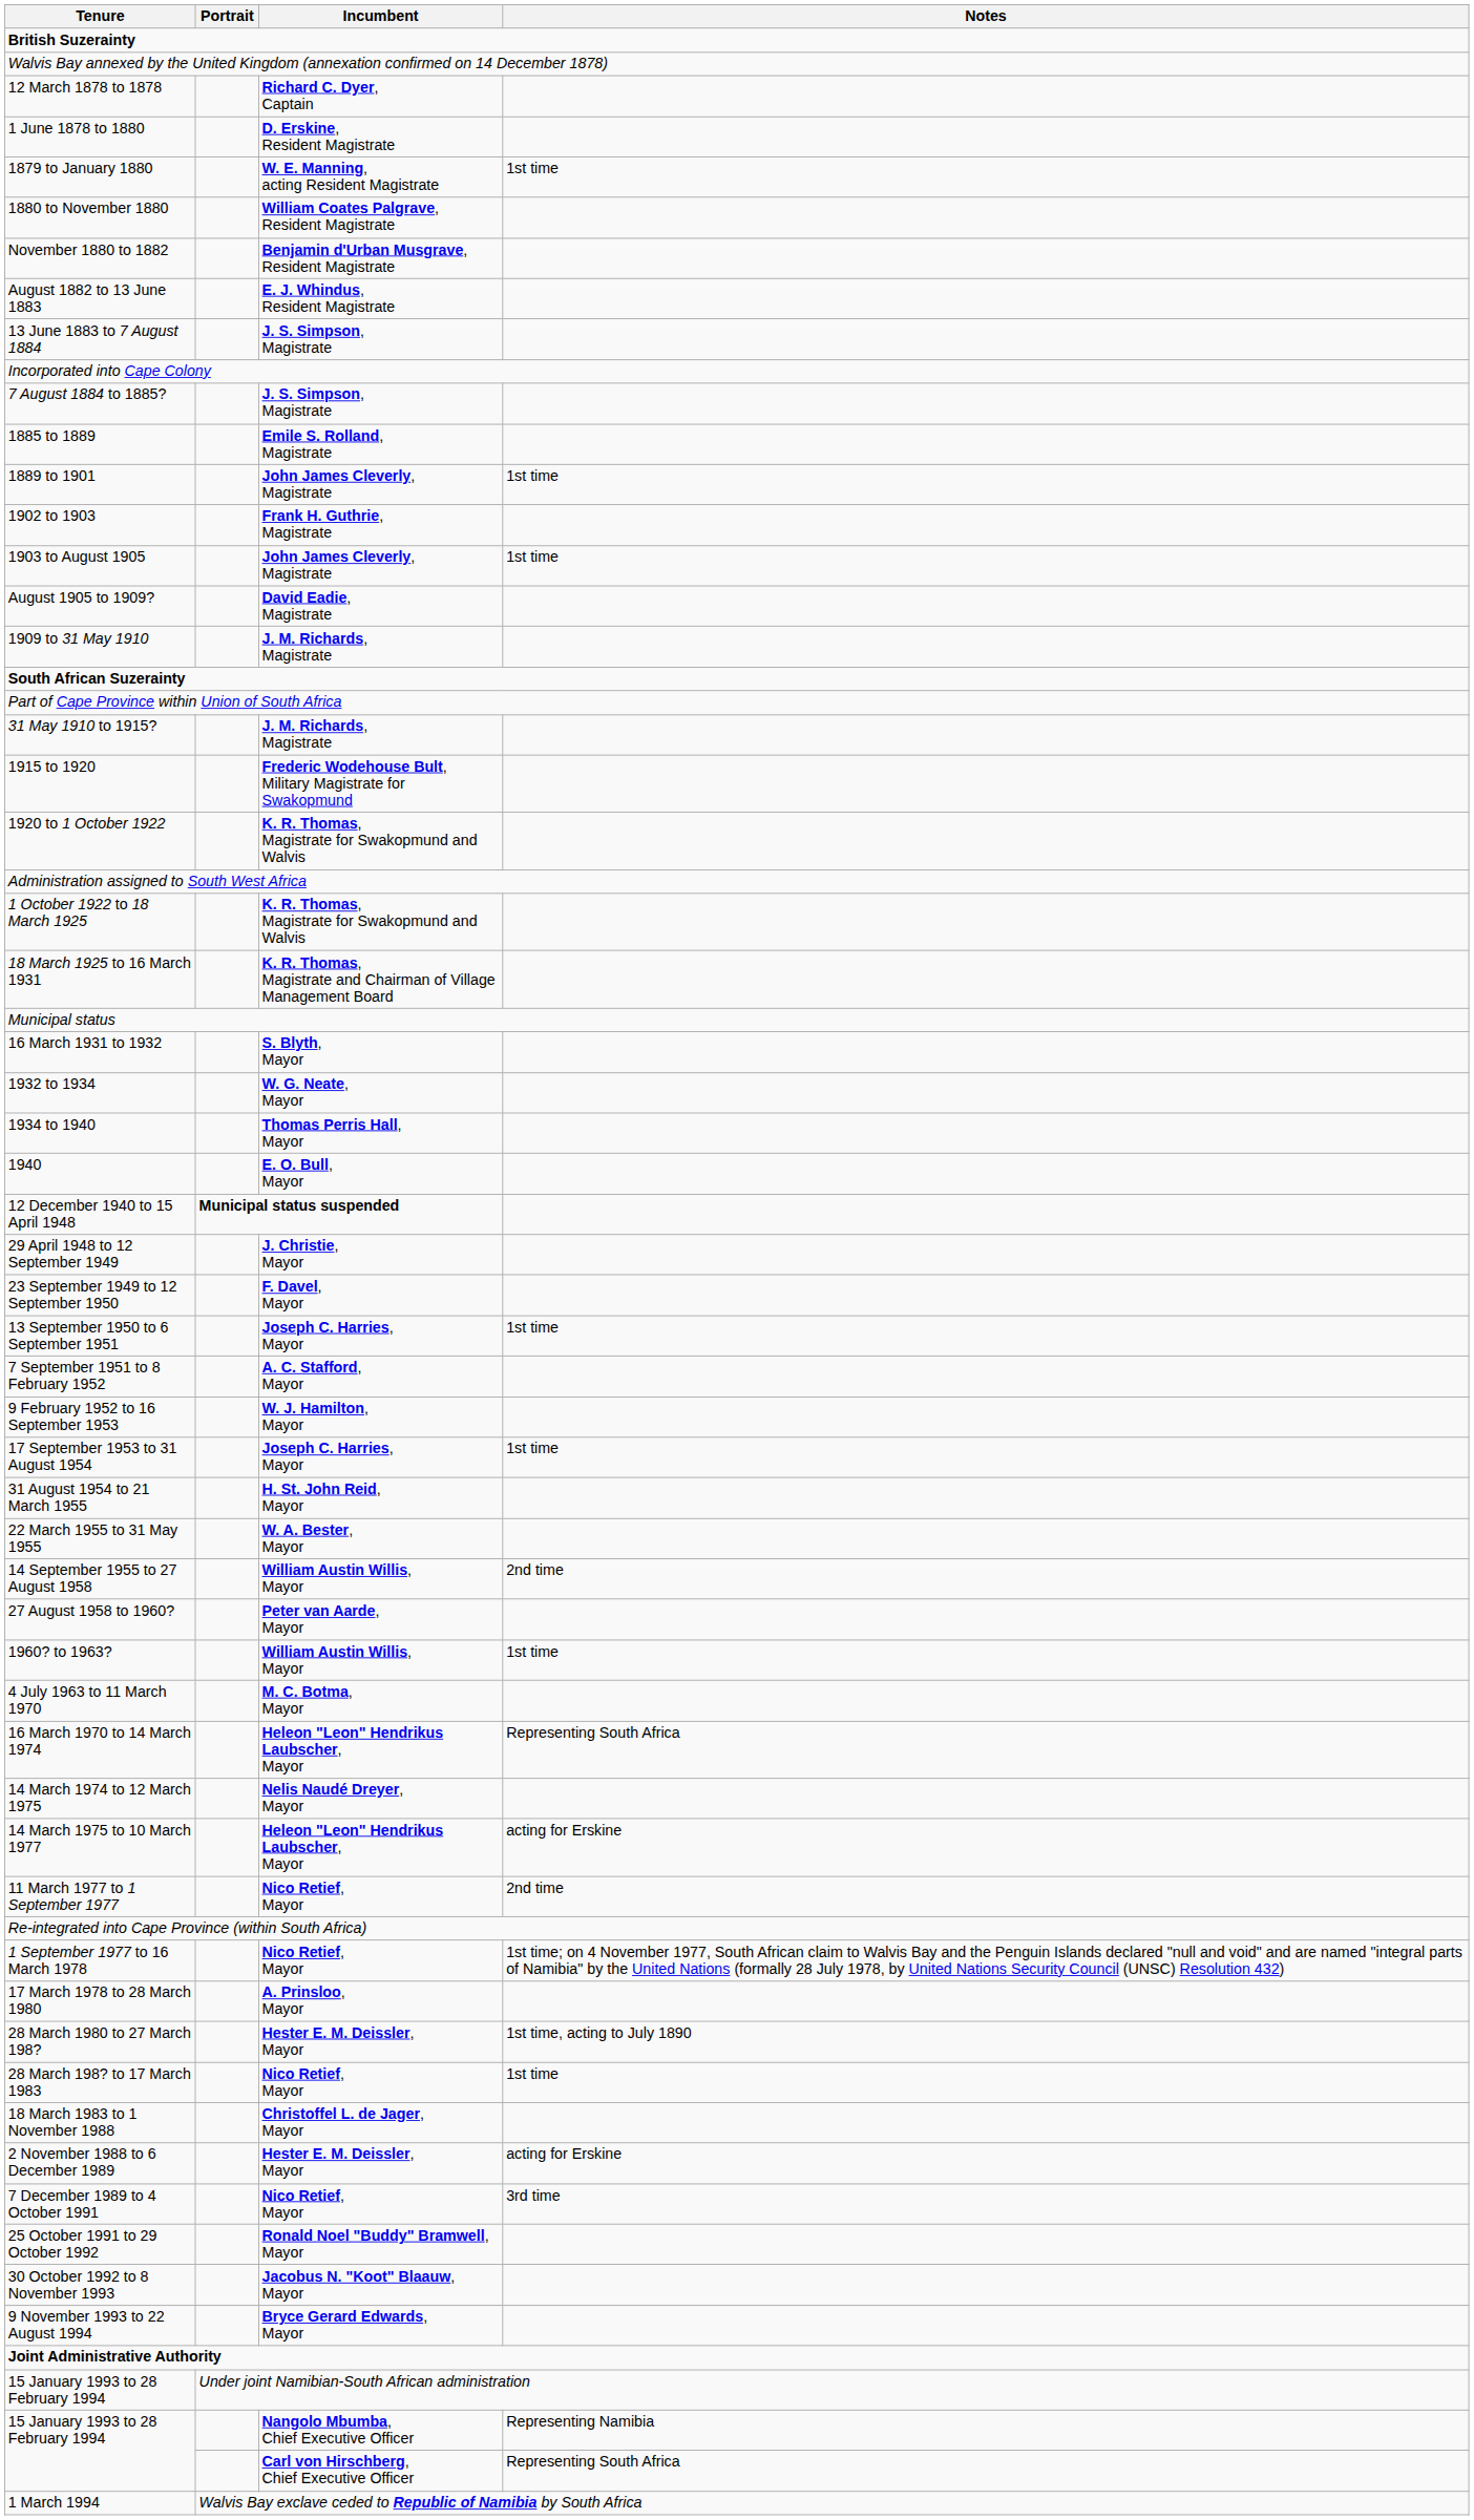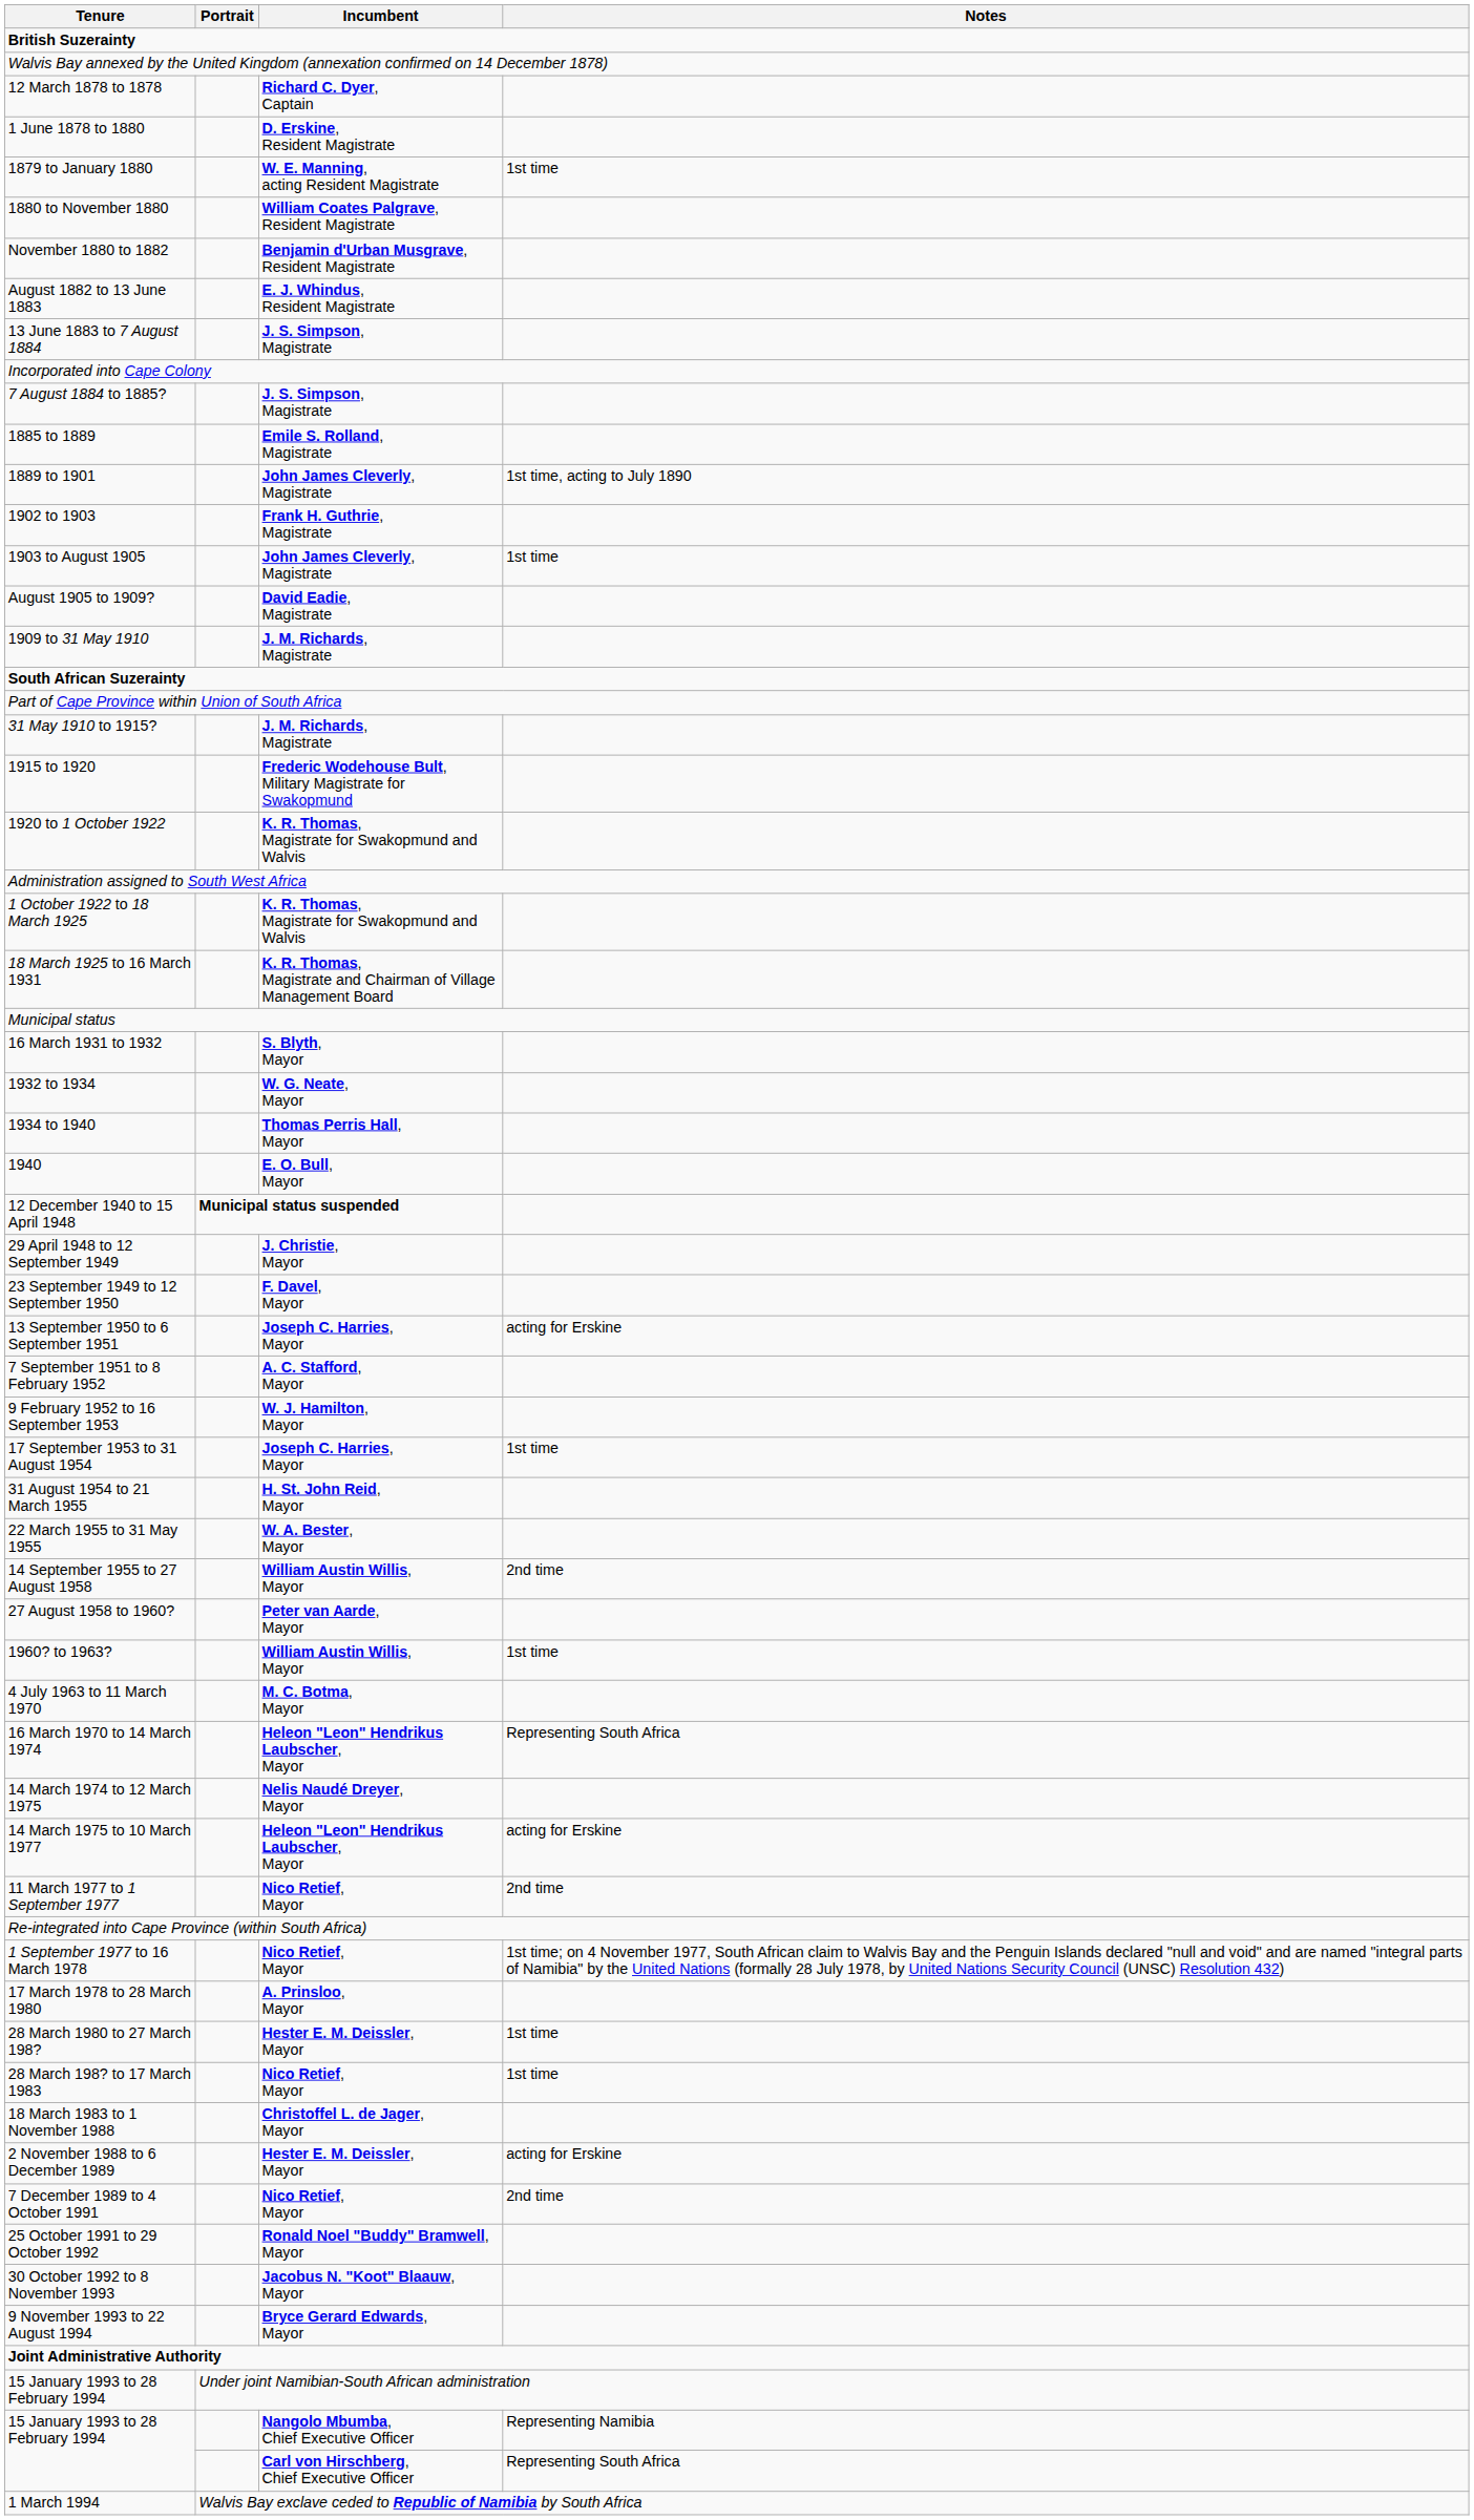 <table class="wikitable">
 <tr align=left>
 <th>Tenure</th>
 <th width=60px>Portrait</th>
 <th>Incumbent</th>
 <th>Notes</th>
 </tr>
 <tr valign=top>
 <td colspan="4"><strong>British Suzerainty</strong></td>
 </tr>
 <tr valign=top>
 <td colspan="4"><em>Walvis Bay annexed by the United Kingdom (annexation confirmed on 14 December 1878)</em></td>
 </tr>
 <tr valign=top>
 <td>12 March 1878 to 1878</td>
 <td></td>
 <td><strong><a href='#'>Richard C. Dyer</a></strong>, <br>Captain</td>
 <td></td>
 </tr>
 <tr valign=top>
 <td>1 June 1878 to 1880</td>
 <td></td>
 <td><strong><a href='#'>D. Erskine</a></strong>, <br>Resident Magistrate</td>
 <td></td>
 </tr>
 <tr valign=top>
 <td>1879 to January 1880</td>
 <td></td>
 <td><strong><a href='#'>W. E. Manning</a></strong>, <br>acting Resident Magistrate</td>
 <td>1st time</td>
 </tr>
 <tr valign=top>
 <td>1880 to November 1880</td>
 <td></td>
 <td><strong><a href='#'>William Coates Palgrave</a></strong>, <br>Resident Magistrate</td>
 <td></td>
 </tr>
 <tr valign=top>
 <td>November 1880 to 1882</td>
 <td></td>
 <td><strong><a href='#'>Benjamin d'Urban Musgrave</a></strong>, <br>Resident Magistrate</td>
 <td></td>
 </tr>
 <tr valign=top>
 <td>August 1882 to 13 June 1883</td>
 <td></td>
 <td><strong><a href='#'>E. J. Whindus</a></strong>, <br>Resident Magistrate</td>
 <td></td>
 </tr>
 <tr valign=top>
 <td>13 June 1883 to <em>7 August 1884</em></td>
 <td></td>
 <td><strong><a href='#'>J. S. Simpson</a></strong>, <br>Magistrate</td>
 <td></td>
 </tr>
 <tr valign=top>
 <td colspan="4"><em>Incorporated into <a href='#'>Cape Colony</a></em></td>
 </tr>
 <tr valign=top>
 <td><em>7 August 1884</em> to 1885?</td>
 <td></td>
 <td><strong><a href='#'>J. S. Simpson</a></strong>, <br>Magistrate</td>
 <td></td>
 </tr>
 <tr valign=top>
 <td>1885 to 1889</td>
 <td></td>
 <td><strong><a href='#'>Emile S. Rolland</a></strong>, <br>Magistrate</td>
 <td></td>
 </tr>
 <tr valign=top>
 <td>1889 to 1901</td>
 <td></td>
 <td><strong><a href='#'>John James Cleverly</a></strong>, <br>Magistrate</td>
-<td>1st time</td>
+<td>1st time, acting to July 1890</td>
 </tr>
 <tr valign=top>
 <td>1902 to 1903</td>
 <td></td>
 <td><strong><a href='#'>Frank H. Guthrie</a></strong>, <br>Magistrate</td>
 <td></td>
 </tr>
 <tr valign=top>
 <td>1903 to August 1905</td>
 <td></td>
 <td><strong><a href='#'>John James Cleverly</a></strong>, <br>Magistrate</td>
 <td>1st time</td>
 </tr>
 <tr valign=top>
 <td>August 1905 to 1909?</td>
 <td></td>
 <td><strong><a href='#'>David Eadie</a></strong>, <br>Magistrate</td>
 <td></td>
 </tr>
 <tr valign=top>
 <td>1909 to <em>31 May 1910</em></td>
 <td></td>
 <td><strong><a href='#'>J. M. Richards</a></strong>, <br>Magistrate</td>
 <td></td>
 </tr>
 <tr valign=top>
 <td colspan="4"><strong>South African Suzerainty</strong></td>
 </tr>
 <tr valign=top>
 <td colspan="4"><em>Part of <a href='#'>Cape Province</a> within <a href='#'>Union of South Africa</a></em></td>
 </tr>
 <tr valign=top>
 <td><em>31 May 1910</em> to 1915?</td>
 <td></td>
 <td><strong><a href='#'>J. M. Richards</a></strong>, <br>Magistrate</td>
 <td></td>
 </tr>
 <tr valign=top>
 <td>1915 to 1920</td>
 <td></td>
 <td><strong><a href='#'>Frederic Wodehouse Bult</a></strong>, <br>Military Magistrate for <a href='#'>Swakopmund</a></td>
 <td></td>
 </tr>
 <tr valign=top>
 <td>1920 to <em>1 October 1922</em></td>
 <td></td>
 <td><strong><a href='#'>K. R. Thomas</a></strong>, <br>Magistrate for Swakopmund and Walvis</td>
 <td></td>
 </tr>
 <tr valign=top>
 <td colspan="4"><em>Administration assigned to <a href='#'>South West Africa</a></em></td>
 </tr>
 <tr valign=top>
 <td><em>1 October 1922</em> to <em>18 March 1925</em></td>
 <td></td>
 <td><strong><a href='#'>K. R. Thomas</a></strong>, <br>Magistrate for Swakopmund and Walvis</td>
 <td></td>
 </tr>
 <tr valign=top>
 <td><em>18 March 1925</em> to 16 March 1931</td>
 <td></td>
 <td><strong><a href='#'>K. R. Thomas</a></strong>, <br>Magistrate and Chairman of Village Management Board</td>
 <td></td>
 </tr>
 <tr valign=top>
 <td colspan="4"><em>Municipal status</em></td>
 </tr>
 <tr valign=top>
 <td>16 March 1931 to 1932</td>
 <td></td>
 <td><strong><a href='#'>S. Blyth</a></strong>, <br>Mayor</td>
 <td></td>
 </tr>
 <tr valign=top>
 <td>1932 to 1934</td>
 <td></td>
 <td><strong><a href='#'>W. G. Neate</a></strong>, <br>Mayor</td>
 <td></td>
 </tr>
 <tr valign=top>
 <td>1934 to 1940</td>
 <td></td>
 <td><strong><a href='#'>Thomas Perris Hall</a></strong>, <br>Mayor</td>
 <td></td>
 </tr>
 <tr valign=top>
 <td>1940</td>
 <td></td>
 <td><strong><a href='#'>E. O. Bull</a></strong>, <br>Mayor</td>
 <td></td>
 </tr>
 <tr valign=top>
 <td>12 December 1940 to 15 April 1948</td>
 <td colspan=2><strong>Municipal status suspended</strong><br></td>
 <td></td>
 </tr>
 <tr valign=top>
 <td>29 April 1948 to 12 September 1949</td>
 <td></td>
 <td><strong><a href='#'>J. Christie</a></strong>, <br>Mayor</td>
 <td></td>
 </tr>
 <tr valign=top>
 <td>23 September 1949 to 12 September 1950</td>
 <td></td>
 <td><strong><a href='#'>F. Davel</a></strong>, <br>Mayor</td>
 <td></td>
 </tr>
 <tr valign=top>
 <td>13 September 1950 to 6 September 1951</td>
 <td></td>
 <td><strong><a href='#'>Joseph C. Harries</a></strong>, <br>Mayor</td>
-<td>1st time</td>
+<td>acting for Erskine</td>
 </tr>
 <tr valign=top>
 <td>7 September 1951 to 8 February 1952</td>
 <td></td>
 <td><strong><a href='#'>A. C. Stafford</a></strong>, <br>Mayor</td>
 <td></td>
 </tr>
 <tr valign=top>
 <td>9 February 1952 to 16 September 1953</td>
 <td></td>
 <td><strong><a href='#'>W. J. Hamilton</a></strong>, <br>Mayor</td>
 <td></td>
 </tr>
 <tr valign=top>
 <td>17 September 1953 to 31 August 1954</td>
 <td></td>
 <td><strong><a href='#'>Joseph C. Harries</a></strong>, <br>Mayor</td>
 <td>1st time</td>
 </tr>
 <tr valign=top>
 <td>31 August 1954 to 21 March 1955</td>
 <td></td>
 <td><strong><a href='#'>H. St. John Reid</a></strong>, <br>Mayor</td>
 <td></td>
 </tr>
 <tr valign=top>
 <td>22 March 1955 to 31 May 1955</td>
 <td></td>
 <td><strong><a href='#'>W. A. Bester</a></strong>, <br>Mayor</td>
 <td></td>
 </tr>
 <tr valign=top>
 <td>14 September 1955 to 27 August 1958</td>
 <td></td>
 <td><strong><a href='#'>William Austin Willis</a></strong>, <br>Mayor</td>
 <td>2nd time</td>
 </tr>
 <tr valign=top>
 <td>27 August 1958 to 1960?</td>
 <td></td>
 <td><strong><a href='#'>Peter van Aarde</a></strong>, <br>Mayor</td>
 <td></td>
 </tr>
 <tr valign=top>
 <td>1960? to 1963?</td>
 <td></td>
 <td><strong><a href='#'>William Austin Willis</a></strong>, <br>Mayor</td>
 <td>1st time</td>
 </tr>
 <tr valign=top>
 <td>4 July 1963 to 11 March 1970</td>
 <td></td>
 <td><strong><a href='#'>M. C. Botma</a></strong>, <br>Mayor</td>
 <td></td>
 </tr>
 <tr valign=top>
 <td>16 March 1970 to 14 March 1974</td>
 <td></td>
 <td><strong><a href='#'>Heleon "Leon" Hendrikus Laubscher</a></strong>, <br>Mayor</td>
 <td>Representing South Africa</td>
 </tr>
 <tr valign=top>
 <td>14 March 1974 to 12 March 1975</td>
 <td></td>
 <td><strong><a href='#'>Nelis Naudé Dreyer</a></strong>, <br>Mayor</td>
 <td></td>
 </tr>
 <tr valign=top>
 <td>14 March 1975 to 10 March 1977</td>
 <td></td>
 <td><strong><a href='#'>Heleon "Leon" Hendrikus Laubscher</a></strong>, <br>Mayor</td>
 <td>acting for Erskine</td>
 </tr>
 <tr valign=top>
 <td>11 March 1977 to <em>1 September 1977</em></td>
 <td></td>
 <td><strong><a href='#'>Nico Retief</a></strong>, <br>Mayor</td>
 <td>2nd time</td>
 </tr>
 <tr valign=top>
 <td colspan="4"><em>Re-integrated into Cape Province (within South Africa)</em></td>
 </tr>
 <tr valign=top>
 <td><em>1 September 1977</em> to 16 March 1978</td>
 <td></td>
 <td><strong><a href='#'>Nico Retief</a></strong>, <br>Mayor</td>
 <td>1st time; on 4 November 1977, South African claim to Walvis Bay and the Penguin Islands declared "null and void" and are named "integral parts of Namibia" by the <a href='#'>United Nations</a> (formally 28 July 1978, by <a href='#'>United Nations Security Council</a> (UNSC) <a href='#'>Resolution 432</a>)</td>
 </tr>
 <tr valign=top>
 <td>17 March 1978 to 28 March 1980</td>
 <td></td>
 <td><strong><a href='#'>A. Prinsloo</a></strong>, <br>Mayor</td>
 <td></td>
 </tr>
 <tr valign=top>
 <td>28 March 1980 to 27 March 198?</td>
 <td></td>
 <td><strong><a href='#'>Hester E. M. Deissler</a></strong>, <br>Mayor</td>
-<td>1st time, acting to July 1890</td>
+<td>1st time</td>
 </tr>
 <tr valign=top>
 <td>28 March 198? to 17 March 1983</td>
 <td></td>
 <td><strong><a href='#'>Nico Retief</a></strong>, <br>Mayor</td>
 <td>1st time</td>
 </tr>
 <tr valign=top>
 <td>18 March 1983 to 1 November 1988</td>
 <td></td>
 <td><strong><a href='#'>Christoffel L. de Jager</a></strong>, <br>Mayor</td>
 <td></td>
 </tr>
 <tr valign=top>
 <td>2 November 1988 to 6 December 1989</td>
 <td></td>
 <td><strong><a href='#'>Hester E. M. Deissler</a></strong>, <br>Mayor</td>
 <td>acting for Erskine</td>
 </tr>
 <tr valign=top>
 <td>7 December 1989 to 4 October 1991</td>
 <td></td>
 <td><strong><a href='#'>Nico Retief</a></strong>, <br>Mayor</td>
-<td>3rd time</td>
+<td>2nd time</td>
 </tr>
 <tr valign=top>
 <td>25 October 1991 to 29 October 1992</td>
 <td></td>
 <td><strong><a href='#'>Ronald Noel "Buddy" Bramwell</a></strong>, <br>Mayor</td>
 <td></td>
 </tr>
 <tr valign=top>
 <td>30 October 1992 to 8 November 1993</td>
 <td></td>
 <td><strong><a href='#'>Jacobus N. "Koot" Blaauw</a></strong>, <br>Mayor</td>
 <td></td>
 </tr>
 <tr valign=top>
 <td>9 November 1993 to 22 August 1994</td>
 <td></td>
 <td><strong><a href='#'>Bryce Gerard Edwards</a></strong>, <br>Mayor</td>
 <td></td>
 </tr>
 <tr valign=top>
 <td colspan="4"><strong>Joint Administrative Authority</strong> </td>
 </tr>
 <tr valign=top>
 <td>15 January 1993 to 28 February 1994</td>
 <td colspan="3"><em>Under joint Namibian-South African administration</em></td>
 </tr>
 <tr valign=top>
 <td rowspan="2">15 January 1993 to 28 February 1994</td>
 <td></td>
 <td><strong><a href='#'>Nangolo Mbumba</a></strong>, <br>Chief Executive Officer</td>
 <td>Representing Namibia</td>
 </tr>
 <tr valign=top>
 <td></td>
 <td><strong><a href='#'>Carl von Hirschberg</a></strong>, <br>Chief Executive Officer</td>
 <td>Representing South Africa</td>
 </tr>
 <tr valign=top>
 <td>1 March 1994</td>
 <td colspan="3"><em>Walvis Bay exclave ceded to <strong><a href='#'>Republic of Namibia</a></strong> by South Africa</em></td>
 </tr>
 </table>
